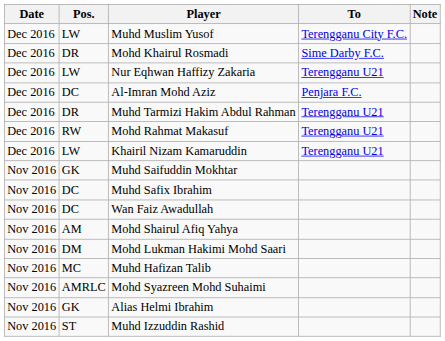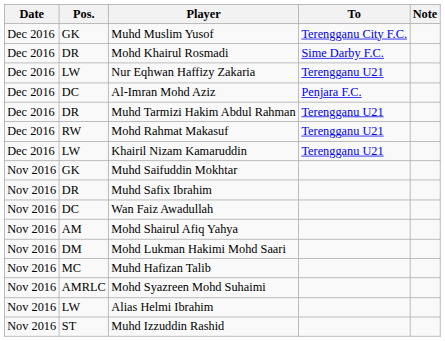 <table class="wikitable sortable">
 <tr>
 <th>Date</th>
 <th>Pos.</th>
 <th>Player</th>
 <th>To</th>
 <th>Note</th>
 </tr>
 <tr>
 <td>Dec 2016</td>
-<td>LW</td>
+<td>GK</td>
 <td> Muhd Muslim Yusof</td>
 <td> <a href='#'>Terengganu City F.C.</a></td>
 <td></td>
 </tr>
 <tr>
 <td>Dec 2016</td>
 <td>DR</td>
 <td> Mohd Khairul Rosmadi</td>
 <td> <a href='#'>Sime Darby F.C.</a></td>
 <td></td>
 </tr>
 <tr>
 <td>Dec 2016</td>
 <td>LW</td>
 <td> Nur Eqhwan Haffizy Zakaria</td>
 <td> <a href='#'>Terengganu U21</a></td>
 <td></td>
 </tr>
 <tr>
 <td>Dec 2016</td>
 <td>DC</td>
 <td> Al-Imran Mohd Aziz</td>
 <td> <a href='#'>Penjara F.C.</a></td>
 <td></td>
 </tr>
 <tr>
 <td>Dec 2016</td>
 <td>DR</td>
 <td> Muhd Tarmizi Hakim Abdul Rahman</td>
 <td> <a href='#'>Terengganu U21</a></td>
 <td></td>
 </tr>
 <tr>
 <td>Dec 2016</td>
 <td>RW</td>
 <td> Mohd Rahmat Makasuf</td>
 <td> <a href='#'>Terengganu U21</a></td>
 <td></td>
 </tr>
 <tr>
 <td>Dec 2016</td>
 <td>LW</td>
 <td> Khairil Nizam Kamaruddin</td>
 <td> <a href='#'>Terengganu U21</a></td>
 <td></td>
 </tr>
 <tr>
 <td>Nov 2016</td>
 <td>GK</td>
 <td> Muhd Saifuddin Mokhtar</td>
 <td></td>
 <td></td>
 </tr>
 <tr>
 <td>Nov 2016</td>
-<td>DC</td>
+<td>DR</td>
 <td> Muhd Safix Ibrahim</td>
 <td></td>
 <td></td>
 </tr>
 <tr>
 <td>Nov 2016</td>
 <td>DC</td>
 <td> Wan Faiz Awadullah</td>
 <td></td>
 <td></td>
 </tr>
 <tr>
 <td>Nov 2016</td>
 <td>AM</td>
 <td> Mohd Shairul Afiq Yahya</td>
 <td></td>
 <td></td>
 </tr>
 <tr>
 <td>Nov 2016</td>
 <td>DM</td>
 <td> Mohd Lukman Hakimi Mohd Saari</td>
 <td></td>
 <td></td>
 </tr>
 <tr>
 <td>Nov 2016</td>
 <td>MC</td>
 <td> Muhd Hafizan Talib</td>
 <td></td>
 <td></td>
 </tr>
 <tr>
 <td>Nov 2016</td>
 <td>AMRLC</td>
 <td> Mohd Syazreen Mohd Suhaimi</td>
 <td></td>
 <td></td>
 </tr>
 <tr>
 <td>Nov 2016</td>
-<td>GK</td>
+<td>LW</td>
 <td> Alias Helmi Ibrahim</td>
 <td></td>
 <td></td>
 </tr>
 <tr>
 <td>Nov 2016</td>
 <td>ST</td>
 <td> Muhd Izzuddin Rashid</td>
 <td></td>
 <td></td>
 </tr>
 </table>
